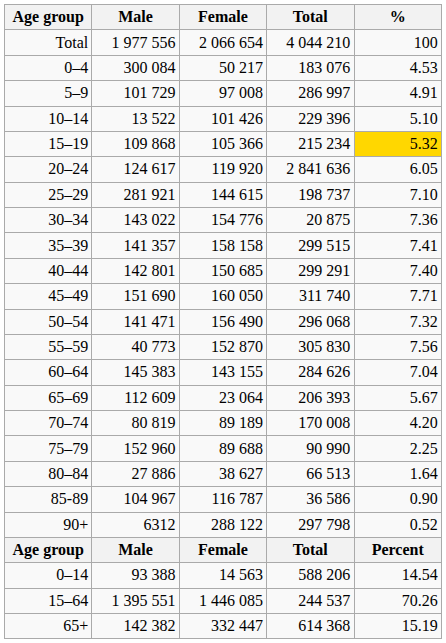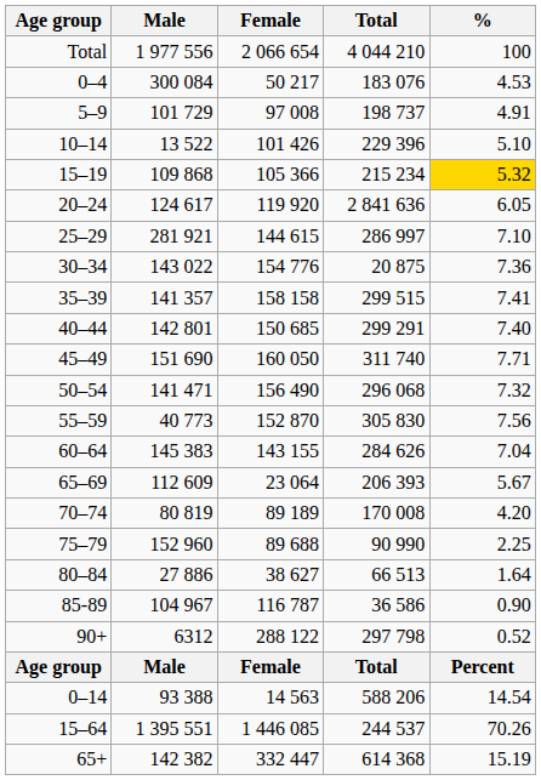 <table class="wikitable">
 <tr>
 <th width="80pt">Age group</th>
 <th width="80pt">Male</th>
 <th width="80pt">Female</th>
 <th width="80pt">Total</th>
 <th width="80pt">%</th>
 </tr>
 <tr>
 <td align="right">Total</td>
 <td align="right">1 977 556</td>
 <td align="right">2 066 654</td>
 <td align="right">4 044 210</td>
 <td align="right">100</td>
 </tr>
 <tr>
 <td align="right">0–4</td>
 <td align="right">300 084</td>
 <td align="right">50 217</td>
 <td align="right">183 076</td>
 <td align="right">4.53</td>
 </tr>
 <tr>
 <td align="right">5–9</td>
 <td align="right">101 729</td>
 <td align="right">97 008</td>
-<td align="right">286 997</td>
+<td align="right">198 737</td>
 <td align="right">4.91</td>
 </tr>
 <tr>
 <td align="right">10–14</td>
 <td align="right">13 522</td>
 <td align="right">101 426</td>
 <td align="right">229 396</td>
 <td align="right">5.10</td>
 </tr>
 <tr>
 <td align="right">15–19</td>
 <td align="right">109 868</td>
 <td align="right">105 366</td>
 <td align="right">215 234</td>
 <td align="right" style="background: gold;">5.32</td>
 </tr>
 <tr>
 <td align="right">20–24</td>
 <td align="right">124 617</td>
 <td align="right">119 920</td>
 <td align="right">2 841 636</td>
 <td align="right">6.05</td>
 </tr>
 <tr>
 <td align="right">25–29</td>
 <td align="right">281 921</td>
 <td align="right">144 615</td>
-<td align="right">198 737</td>
+<td align="right">286 997</td>
 <td align="right">7.10</td>
 </tr>
 <tr>
 <td align="right">30–34</td>
 <td align="right">143 022</td>
 <td align="right">154 776</td>
 <td align="right">20 875</td>
 <td align="right">7.36</td>
 </tr>
 <tr>
 <td align="right">35–39</td>
 <td align="right">141 357</td>
 <td align="right">158 158</td>
 <td align="right">299 515</td>
 <td align="right">7.41</td>
 </tr>
 <tr>
 <td align="right">40–44</td>
 <td align="right">142 801</td>
 <td align="right">150 685</td>
 <td align="right">299 291</td>
 <td align="right">7.40</td>
 </tr>
 <tr>
 <td align="right">45–49</td>
 <td align="right">151 690</td>
 <td align="right">160 050</td>
 <td align="right">311 740</td>
 <td align="right">7.71</td>
 </tr>
 <tr>
 <td align="right">50–54</td>
 <td align="right">141 471</td>
 <td align="right">156 490</td>
 <td align="right">296 068</td>
 <td align="right">7.32</td>
 </tr>
 <tr>
 <td align="right">55–59</td>
 <td align="right">40 773</td>
 <td align="right">152 870</td>
 <td align="right">305 830</td>
 <td align="right">7.56</td>
 </tr>
 <tr>
 <td align="right">60–64</td>
 <td align="right">145 383</td>
 <td align="right">143 155</td>
 <td align="right">284 626</td>
 <td align="right">7.04</td>
 </tr>
 <tr>
 <td align="right">65–69</td>
 <td align="right">112 609</td>
 <td align="right">23 064</td>
 <td align="right">206 393</td>
 <td align="right">5.67</td>
 </tr>
 <tr>
 <td align="right">70–74</td>
 <td align="right">80 819</td>
 <td align="right">89 189</td>
 <td align="right">170 008</td>
 <td align="right">4.20</td>
 </tr>
 <tr>
 <td align="right">75–79</td>
 <td align="right">152 960</td>
 <td align="right">89 688</td>
 <td align="right">90 990</td>
 <td align="right">2.25</td>
 </tr>
 <tr>
 <td align="right">80–84</td>
 <td align="right">27 886</td>
 <td align="right">38 627</td>
 <td align="right">66 513</td>
 <td align="right">1.64</td>
 </tr>
 <tr>
 <td align="right">85-89</td>
 <td align="right">104 967</td>
 <td align="right">116 787</td>
 <td align="right">36 586</td>
 <td align="right">0.90</td>
 </tr>
 <tr>
 <td align="right">90+</td>
 <td align="right">6312</td>
 <td align="right">288 122</td>
 <td align="right">297 798</td>
 <td align="right">0.52</td>
 </tr>
 <tr>
 <th width="50">Age group</th>
 <th width="80pt">Male</th>
 <th width="80">Female</th>
 <th width="80">Total</th>
 <th width="50">Percent</th>
 </tr>
 <tr>
 <td align="right">0–14</td>
 <td align="right">93 388</td>
 <td align="right">14 563</td>
 <td align="right">588 206</td>
 <td align="right">14.54</td>
 </tr>
 <tr>
 <td align="right">15–64</td>
 <td align="right">1 395 551</td>
 <td align="right">1 446 085</td>
 <td align="right">244 537</td>
 <td align="right">70.26</td>
 </tr>
 <tr>
 <td align="right">65+</td>
 <td align="right">142 382</td>
 <td align="right">332 447</td>
 <td align="right">614 368</td>
 <td align="right">15.19</td>
 </tr>
 <tr>
 </tr>
 </table>
